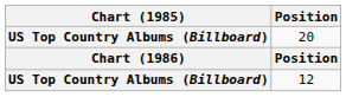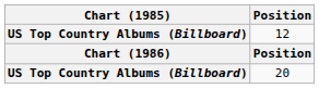 <table class="wikitable plainrowheaders" style="text-align:center">
 <tr>
 <th scope="col">Chart (1985)</th>
 <th scope="col">Position</th>
 </tr>
 <tr>
 <th scope="row">US Top Country Albums (<em>Billboard</em>)</th>
-<td>20</td>
+<td>12</td>
 </tr>
 <tr>
 <th scope="col">Chart (1986)</th>
 <th scope="col">Position</th>
 </tr>
 <tr>
 <th scope="row">US Top Country Albums (<em>Billboard</em>)</th>
-<td>12</td>
+<td>20</td>
 </tr>
 </table>
